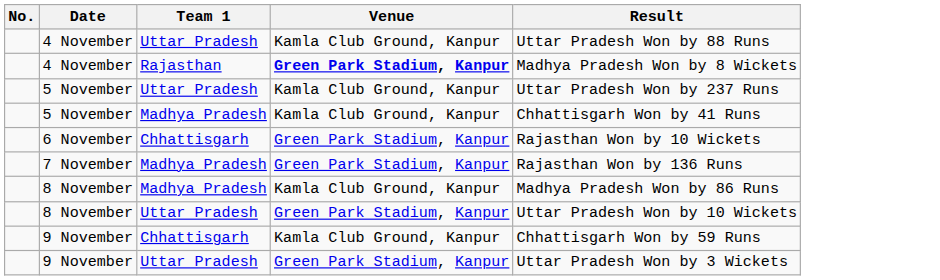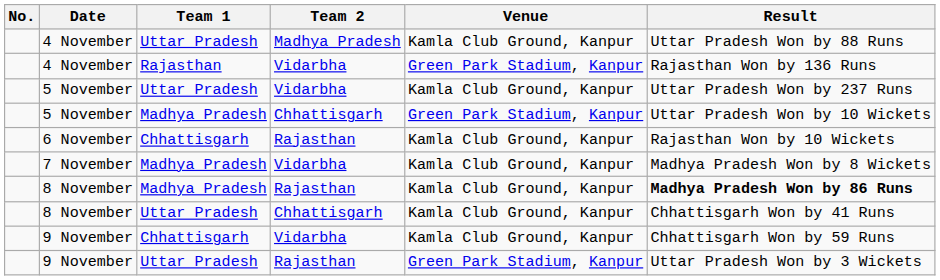 <table class="wikitable collapsible collapsed">
 <tr>
 <th>No.</th>
 <th>Date</th>
 <th>Team 1</th>
+<th>Team 2</th>
 <th>Venue</th>
 <th>Result</th>
 </tr>
 <tr>
 <td> </td>
 <td>4 November</td>
 <td><a href='#'>Uttar Pradesh</a></td>
+<td><a href='#'>Madhya Pradesh</a></td>
 <td>Kamla Club Ground, Kanpur</td>
 <td>Uttar Pradesh Won by 88 Runs</td>
 </tr>
 <tr>
 <td> </td>
 <td>4 November</td>
 <td><a href='#'>Rajasthan</a></td>
-<td><strong><a href='#'>Green Park Stadium</a>, <a href='#'>Kanpur</a></strong></td>
-<td>Madhya Pradesh Won by 8 Wickets</td>
+<td><a href='#'>Vidarbha</a></td>
+<td><a href='#'>Green Park Stadium</a>, <a href='#'>Kanpur</a></td>
+<td>Rajasthan Won by 136 Runs</td>
 </tr>
 <tr>
 <td> </td>
 <td>5 November</td>
 <td><a href='#'>Uttar Pradesh</a></td>
+<td><a href='#'>Vidarbha</a></td>
 <td>Kamla Club Ground, Kanpur</td>
 <td>Uttar Pradesh Won by 237 Runs</td>
 </tr>
 <tr>
 <td> </td>
 <td>5 November</td>
 <td><a href='#'>Madhya Pradesh</a></td>
-<td>Kamla Club Ground, Kanpur</td>
-<td>Chhattisgarh Won by 41 Runs</td>
+<td><a href='#'>Chhattisgarh</a></td>
+<td><a href='#'>Green Park Stadium</a>, <a href='#'>Kanpur</a></td>
+<td>Uttar Pradesh Won by 10 Wickets</td>
 </tr>
 <tr>
 <td> </td>
 <td>6 November</td>
 <td><a href='#'>Chhattisgarh</a></td>
-<td><a href='#'>Green Park Stadium</a>, <a href='#'>Kanpur</a></td>
+<td><a href='#'>Rajasthan</a></td>
+<td>Kamla Club Ground, Kanpur</td>
 <td>Rajasthan Won by 10 Wickets</td>
 </tr>
 <tr>
 <td> </td>
 <td>7 November</td>
 <td><a href='#'>Madhya Pradesh</a></td>
-<td><a href='#'>Green Park Stadium</a>, <a href='#'>Kanpur</a></td>
-<td>Rajasthan Won by 136 Runs</td>
+<td><a href='#'>Vidarbha</a></td>
+<td>Kamla Club Ground, Kanpur</td>
+<td>Madhya Pradesh Won by 8 Wickets</td>
 </tr>
 <tr>
 <td> </td>
 <td>8 November</td>
 <td><a href='#'>Madhya Pradesh</a></td>
+<td><a href='#'>Rajasthan</a></td>
 <td>Kamla Club Ground, Kanpur</td>
-<td>Madhya Pradesh Won by 86 Runs</td>
+<td><strong>Madhya Pradesh Won by 86 Runs</strong></td>
 </tr>
 <tr>
 <td> </td>
 <td>8 November</td>
 <td><a href='#'>Uttar Pradesh</a></td>
-<td><a href='#'>Green Park Stadium</a>, <a href='#'>Kanpur</a></td>
-<td>Uttar Pradesh Won by 10 Wickets</td>
+<td><a href='#'>Chhattisgarh</a></td>
+<td>Kamla Club Ground, Kanpur</td>
+<td>Chhattisgarh Won by 41 Runs</td>
 </tr>
 <tr>
 <td> </td>
 <td>9 November</td>
 <td><a href='#'>Chhattisgarh</a></td>
+<td><a href='#'>Vidarbha</a></td>
 <td>Kamla Club Ground, Kanpur</td>
 <td>Chhattisgarh Won by 59 Runs</td>
 </tr>
 <tr>
 <td> </td>
 <td>9 November</td>
 <td><a href='#'>Uttar Pradesh</a></td>
+<td><a href='#'>Rajasthan</a></td>
 <td><a href='#'>Green Park Stadium</a>, <a href='#'>Kanpur</a></td>
 <td>Uttar Pradesh Won by 3 Wickets</td>
 </tr>
 </table>
